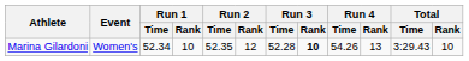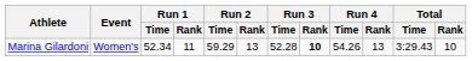 <table class="wikitable" style="font-size:90%">
 <tr>
 <th rowspan="2">Athlete</th>
 <th rowspan="2">Event</th>
 <th colspan="2">Run 1</th>
 <th colspan="2">Run 2</th>
 <th colspan="2">Run 3</th>
 <th colspan="2">Run 4</th>
 <th colspan="2">Total</th>
 </tr>
 <tr style="font-size:95%">
 <th>Time</th>
 <th>Rank</th>
 <th>Time</th>
 <th>Rank</th>
 <th>Time</th>
 <th>Rank</th>
 <th>Time</th>
 <th>Rank</th>
 <th>Time</th>
 <th>Rank</th>
 </tr>
 <tr align=center>
 <td align=left><a href='#'>Marina Gilardoni</a></td>
 <td align=left><a href='#'>Women's</a></td>
 <td>52.34</td>
-<td>10</td>
-<td>52.35</td>
-<td>12</td>
+<td>11</td>
+<td>59.29</td>
+<td>13</td>
 <td>52.28</td>
 <td><strong>10</strong></td>
 <td>54.26</td>
 <td>13</td>
 <td>3:29.43</td>
 <td>10</td>
 </tr>
 </table>
